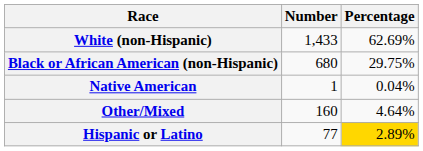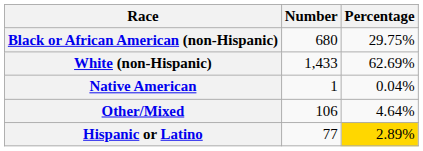 <table class="wikitable" style="text-align:right">
 <tr>
 <th scope="col">Race</th>
 <th scope="col">Number</th>
 <th scope="col">Percentage</th>
 </tr>
 <tr>
+<th scope="row"><a href='#'>Black or African American</a> (non-Hispanic)</th>
+<td>680</td>
+<td>29.75%</td>
+</tr>
+<tr>
 <th scope="row"><a href='#'>White</a> (non-Hispanic)</th>
 <td>1,433</td>
 <td>62.69%</td>
-</tr>
-<tr>
-<th scope="row"><a href='#'>Black or African American</a> (non-Hispanic)</th>
-<td>680</td>
-<td>29.75%</td>
 </tr>
 <tr>
 <th scope="row"><a href='#'>Native American</a></th>
 <td>1</td>
 <td>0.04%</td>
 </tr>
 <tr>
 <th scope="row"><a href='#'>Other/Mixed</a></th>
-<td>160</td>
+<td>106</td>
 <td>4.64%</td>
 </tr>
 <tr>
 <th scope="row"><a href='#'>Hispanic</a> or <a href='#'>Latino</a></th>
 <td>77</td>
 <td style="background: gold;">2.89%</td>
 </tr>
 </table>
